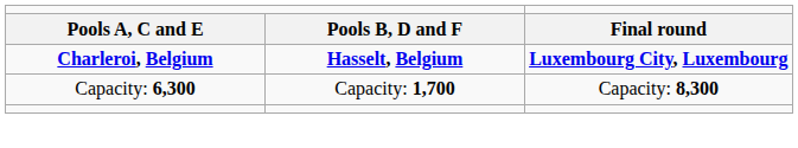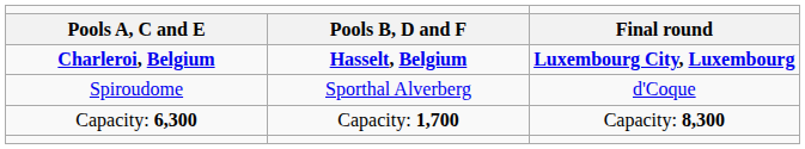 <table class="wikitable" style="text-align:center;">
 <tr>
 <td width=66% colspan=2></td>
 <td width=34%></td>
 </tr>
 <tr>
 <th width=33%>Pools A, C and E</th>
 <th width=33%>Pools B, D and F</th>
 <th width=34%>Final round</th>
 </tr>
 <tr>
 <td><strong> <a href='#'>Charleroi</a>, <a href='#'>Belgium</a></strong></td>
 <td><strong> <a href='#'>Hasselt</a>, <a href='#'>Belgium</a></strong></td>
 <td><strong> <a href='#'>Luxembourg City</a>, <a href='#'>Luxembourg</a></strong></td>
 </tr>
 <tr>
+<td><a href='#'>Spiroudome</a></td>
+<td><a href='#'>Sporthal Alverberg</a></td>
+<td><a href='#'>d'Coque</a></td>
+</tr>
+<tr>
 <td>Capacity: <strong>6,300</strong></td>
 <td>Capacity: <strong>1,700</strong></td>
 <td>Capacity: <strong>8,300</strong></td>
 </tr>
 <tr>
 <td></td>
 <td></td>
 <td></td>
 </tr>
 </table>
